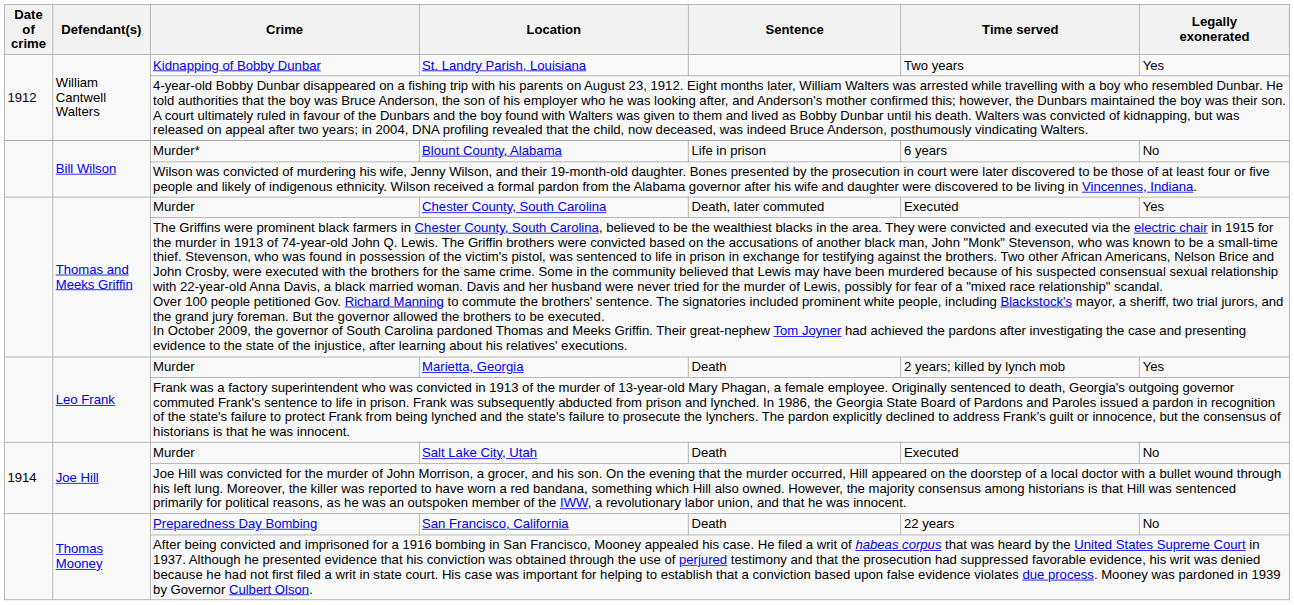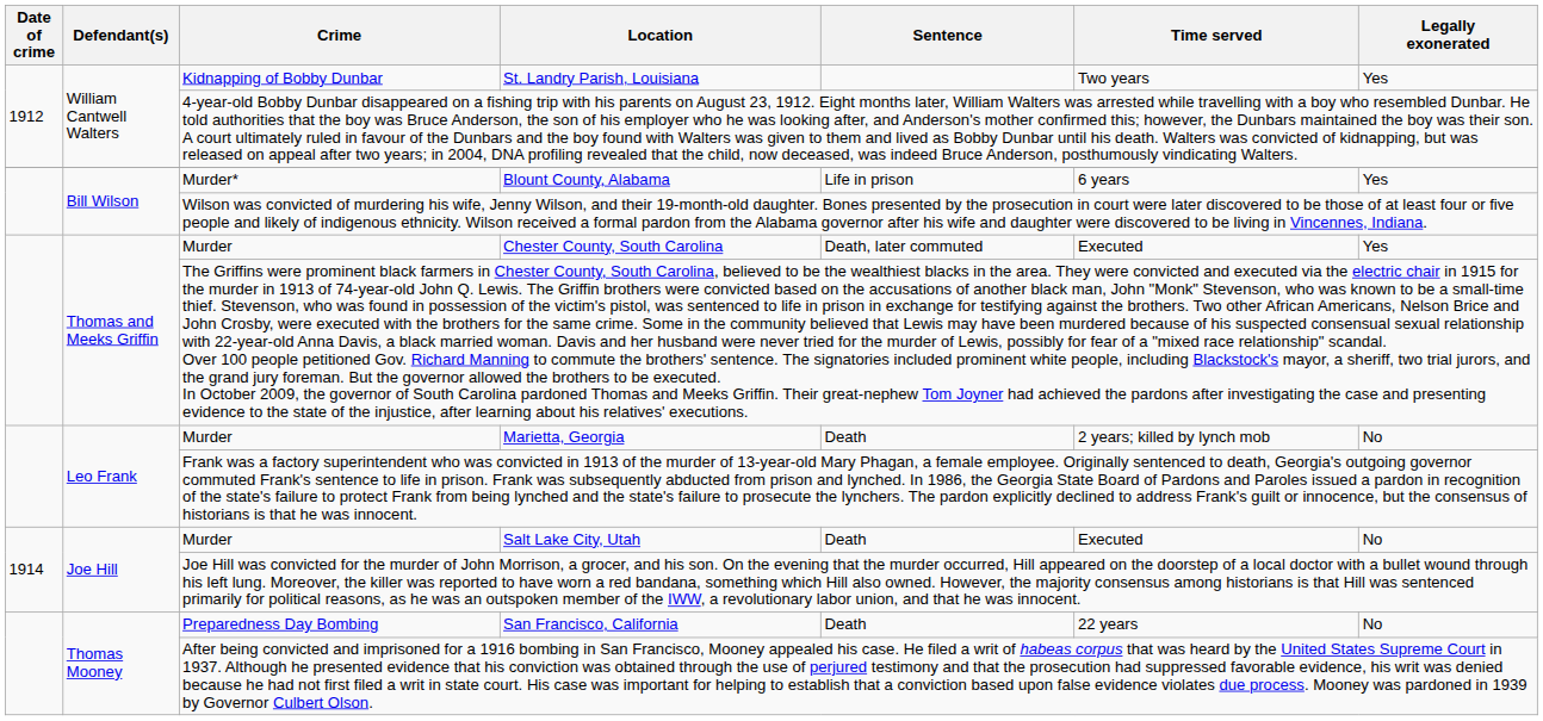 <table class="wikitable sortable">
 <tr>
 <th>Date of crime</th>
 <th>Defendant(s)</th>
 <th>Crime</th>
 <th>Location</th>
 <th>Sentence</th>
 <th>Time served</th>
 <th>Legally<br>exonerated</th>
 </tr>
 <tr>
 <td rowspan="2">1912</td>
 <td rowspan="2">William Cantwell Walters</td>
 <td><a href='#'>Kidnapping of Bobby Dunbar</a></td>
 <td><a href='#'>St. Landry Parish, Louisiana</a></td>
 <td></td>
 <td>Two years</td>
 <td>Yes</td>
 </tr>
 <tr>
 <td colspan=5>4-year-old Bobby Dunbar disappeared on a fishing trip with his parents on August 23, 1912. Eight months later, William Walters was arrested while travelling with a boy who resembled Dunbar. He told authorities that the boy was Bruce Anderson, the son of his employer who he was looking after, and Anderson's mother confirmed this; however, the Dunbars maintained the boy was their son. A court ultimately ruled in favour of the Dunbars and the boy found with Walters was given to them and lived as Bobby Dunbar until his death. Walters was convicted of kidnapping, but was released on appeal after two years; in 2004, DNA profiling revealed that the child, now deceased, was indeed Bruce Anderson, posthumously vindicating Walters.</td>
 </tr>
 <tr ->
 </tr>
 <tr ->
 <td rowspan="2"></td>
 <td rowspan="2"><a href='#'>Bill Wilson</a></td>
 <td>Murder*</td>
 <td><a href='#'>Blount County, Alabama</a></td>
 <td>Life in prison</td>
 <td>6 years</td>
-<td>No</td>
+<td>Yes</td>
 </tr>
 <tr>
 <td colspan=5>Wilson was convicted of murdering his wife, Jenny Wilson, and their 19-month-old daughter. Bones presented by the prosecution in court were later discovered to be those of at least four or five people and likely of indigenous ethnicity. Wilson received a formal pardon from the Alabama governor after his wife and daughter were discovered to be living in <a href='#'>Vincennes, Indiana</a>.</td>
 </tr>
 <tr ->
 <td rowspan="2"></td>
 <td rowspan="2"><a href='#'>Thomas and Meeks Griffin</a></td>
 <td>Murder</td>
 <td><a href='#'>Chester County, South Carolina</a></td>
 <td>Death, later commuted</td>
 <td>Executed</td>
 <td>Yes</td>
 </tr>
 <tr>
 <td colspan=5>The Griffins were prominent black farmers in <a href='#'>Chester County, South Carolina</a>, believed to be the wealthiest blacks in the area. They were convicted and executed via the <a href='#'>electric chair</a> in 1915 for the murder in 1913 of 74-year-old John Q. Lewis. The Griffin brothers were convicted based on the accusations of another black man, John "Monk" Stevenson, who was known to be a small-time thief. Stevenson, who was found in possession of the victim's pistol, was sentenced to life in prison in exchange for testifying against the brothers. Two other African Americans, Nelson Brice and John Crosby, were executed with the brothers for the same crime. Some in the community believed that Lewis may have been murdered because of his suspected consensual sexual relationship with 22-year-old Anna Davis, a black married woman. Davis and her husband were never tried for the murder of Lewis, possibly for fear of a "mixed race relationship" scandal.<br>Over 100 people petitioned Gov. <a href='#'>Richard Manning</a> to commute the brothers' sentence. The signatories included prominent white people, including <a href='#'>Blackstock's</a> mayor, a sheriff, two trial jurors, and the grand jury foreman. But the governor allowed the brothers to be executed.<br>In October 2009, the governor of South Carolina pardoned Thomas and Meeks Griffin. Their great-nephew <a href='#'>Tom Joyner</a> had achieved the pardons after investigating the case and presenting evidence to the state of the injustice, after learning about his relatives' executions.</td>
 </tr>
 <tr ->
 <td rowspan="2"></td>
 <td rowspan="2"><a href='#'>Leo Frank</a></td>
 <td>Murder</td>
 <td><a href='#'>Marietta, Georgia</a></td>
 <td>Death</td>
 <td>2 years; killed by lynch mob</td>
-<td>Yes</td>
+<td>No</td>
 </tr>
 <tr>
 <td colspan=5>Frank was a factory superintendent who was convicted in 1913 of the murder of 13-year-old Mary Phagan, a female employee. Originally sentenced to death, Georgia's outgoing governor commuted Frank's sentence to life in prison. Frank was subsequently abducted from prison and lynched. In 1986, the Georgia State Board of Pardons and Paroles issued a pardon in recognition of the state's failure to protect Frank from being lynched and the state's failure to prosecute the lynchers. The pardon explicitly declined to address Frank's guilt or innocence, but the consensus of historians is that he was innocent.</td>
 </tr>
 <tr>
 <td rowspan="2">1914</td>
 <td rowspan="2"><a href='#'>Joe Hill</a></td>
 <td>Murder</td>
 <td><a href='#'>Salt Lake City, Utah</a></td>
 <td>Death</td>
 <td>Executed</td>
 <td>No</td>
 </tr>
 <tr>
 <td colspan="5">Joe Hill was convicted for the murder of John Morrison, a grocer, and his son. On the evening that the murder occurred, Hill appeared on the doorstep of a local doctor with a bullet wound through his left lung. Moreover, the killer was reported to have worn a red bandana, something which Hill also owned. However, the majority consensus among historians is that Hill was sentenced primarily for political reasons, as he was an outspoken member of the <a href='#'>IWW</a>, a revolutionary labor union, and that he was innocent.</td>
 </tr>
 <tr>
 <td rowspan="2"></td>
 <td rowspan="2"><a href='#'>Thomas Mooney</a></td>
 <td><a href='#'>Preparedness Day Bombing</a></td>
 <td><a href='#'>San Francisco, California</a></td>
 <td>Death</td>
 <td>22 years</td>
 <td>No</td>
 </tr>
 <tr>
 <td colspan=5>After being convicted and imprisoned for a 1916 bombing in San Francisco, Mooney appealed his case. He filed a writ of <em><a href='#'>habeas corpus</a></em> that was heard by the <a href='#'>United States Supreme Court</a> in 1937. Although he presented evidence that his conviction was obtained through the use of <a href='#'>perjured</a> testimony and that the prosecution had suppressed favorable evidence, his writ was denied because he had not first filed a writ in state court. His case was important for helping to establish that a conviction based upon false evidence violates <a href='#'>due process</a>. Mooney was pardoned in 1939 by Governor <a href='#'>Culbert Olson</a>.</td>
 </tr>
 </table>
